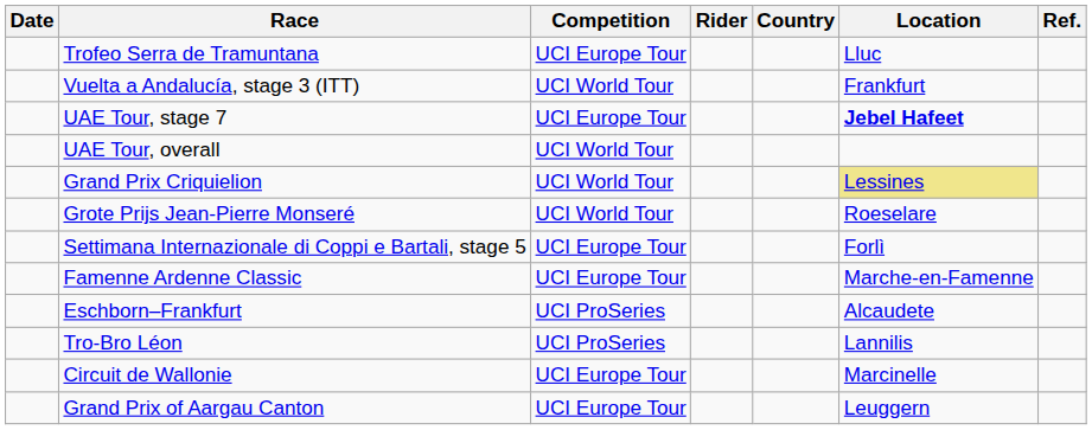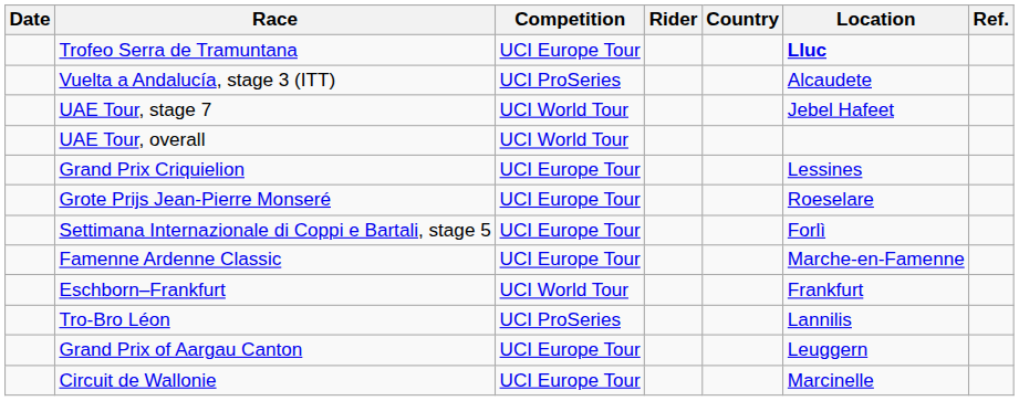 <table class="wikitable sortable">
 <tr>
 <th>Date</th>
 <th>Race</th>
 <th>Competition</th>
 <th>Rider</th>
 <th>Country</th>
 <th>Location</th>
 <th class="unsortable">Ref.</th>
 </tr>
 <tr>
 <td></td>
 <td><a href='#'>Trofeo Serra de Tramuntana</a></td>
 <td><a href='#'>UCI Europe Tour</a></td>
 <td></td>
 <td></td>
-<td><a href='#'>Lluc</a></td>
+<td><strong><a href='#'>Lluc</a></strong></td>
 <td align="center"></td>
 </tr>
 <tr>
 <td></td>
 <td><a href='#'>Vuelta a Andalucía</a>, stage 3 (ITT)</td>
-<td><a href='#'>UCI World Tour</a></td>
+<td><a href='#'>UCI ProSeries</a></td>
 <td></td>
 <td></td>
-<td><a href='#'>Frankfurt</a></td>
+<td><a href='#'>Alcaudete</a></td>
 <td align="center"></td>
 </tr>
 <tr>
 <td></td>
 <td><a href='#'>UAE Tour</a>, stage 7</td>
-<td><a href='#'>UCI Europe Tour</a></td>
+<td><a href='#'>UCI World Tour</a></td>
 <td></td>
 <td></td>
-<td><strong><a href='#'>Jebel Hafeet</a></strong></td>
+<td><a href='#'>Jebel Hafeet</a></td>
 <td align="center"></td>
 </tr>
 <tr>
 <td></td>
 <td><a href='#'>UAE Tour</a>, overall</td>
 <td><a href='#'>UCI World Tour</a></td>
 <td></td>
 <td></td>
 <td></td>
 <td align="center"></td>
 </tr>
 <tr>
 <td></td>
 <td><a href='#'>Grand Prix Criquielion</a></td>
-<td><a href='#'>UCI World Tour</a></td>
+<td><a href='#'>UCI Europe Tour</a></td>
 <td></td>
 <td></td>
-<td style="background: khaki;"><a href='#'>Lessines</a></td>
+<td><a href='#'>Lessines</a></td>
 <td align="center"></td>
 </tr>
 <tr>
 <td></td>
 <td><a href='#'>Grote Prijs Jean-Pierre Monseré</a></td>
-<td><a href='#'>UCI World Tour</a></td>
+<td><a href='#'>UCI Europe Tour</a></td>
 <td></td>
 <td></td>
 <td><a href='#'>Roeselare</a></td>
 <td align="center"></td>
 </tr>
 <tr>
 <td></td>
 <td><a href='#'>Settimana Internazionale di Coppi e Bartali</a>, stage 5</td>
 <td><a href='#'>UCI Europe Tour</a></td>
 <td></td>
 <td></td>
 <td><a href='#'>Forlì</a></td>
 <td align="center"></td>
 </tr>
 <tr>
 <td></td>
 <td><a href='#'>Famenne Ardenne Classic</a></td>
 <td><a href='#'>UCI Europe Tour</a></td>
 <td></td>
 <td></td>
 <td><a href='#'>Marche-en-Famenne</a></td>
 <td align="center"></td>
 </tr>
 <tr>
 <td></td>
 <td><a href='#'>Eschborn–Frankfurt</a></td>
-<td><a href='#'>UCI ProSeries</a></td>
+<td><a href='#'>UCI World Tour</a></td>
 <td></td>
 <td></td>
-<td><a href='#'>Alcaudete</a></td>
+<td><a href='#'>Frankfurt</a></td>
 <td align="center"></td>
 </tr>
 <tr>
 <td></td>
 <td><a href='#'>Tro-Bro Léon</a></td>
 <td><a href='#'>UCI ProSeries</a></td>
 <td></td>
 <td></td>
 <td><a href='#'>Lannilis</a></td>
 <td align="center"></td>
 </tr>
 <tr>
 <td></td>
+<td><a href='#'>Grand Prix of Aargau Canton</a></td>
+<td><a href='#'>UCI Europe Tour</a></td>
+<td></td>
+<td></td>
+<td><a href='#'>Leuggern</a></td>
+<td align="center"></td>
+</tr>
+<tr>
+<td></td>
 <td><a href='#'>Circuit de Wallonie</a></td>
 <td><a href='#'>UCI Europe Tour</a></td>
 <td></td>
 <td></td>
 <td><a href='#'>Marcinelle</a></td>
 <td align="center"></td>
 </tr>
-<tr>
-<td></td>
-<td><a href='#'>Grand Prix of Aargau Canton</a></td>
-<td><a href='#'>UCI Europe Tour</a></td>
-<td></td>
-<td></td>
-<td><a href='#'>Leuggern</a></td>
-<td align="center"></td>
-</tr>
 </table>
